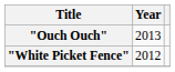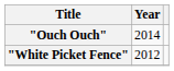 <table class="wikitable plainrowheaders" style="text-align:center;">
 <tr>
 <th scope="col">Title</th>
 <th scope="col">Year</th>
 <th scope="col"></th>
 </tr>
 <tr>
 <th scope="row">"Ouch Ouch"<br></th>
-<td>2013</td>
+<td>2014</td>
 <td></td>
 </tr>
 <tr>
 <th scope="row">"White Picket Fence"<br></th>
 <td>2012</td>
 <td></td>
 </tr>
 <tr>
 </tr>
 </table>
